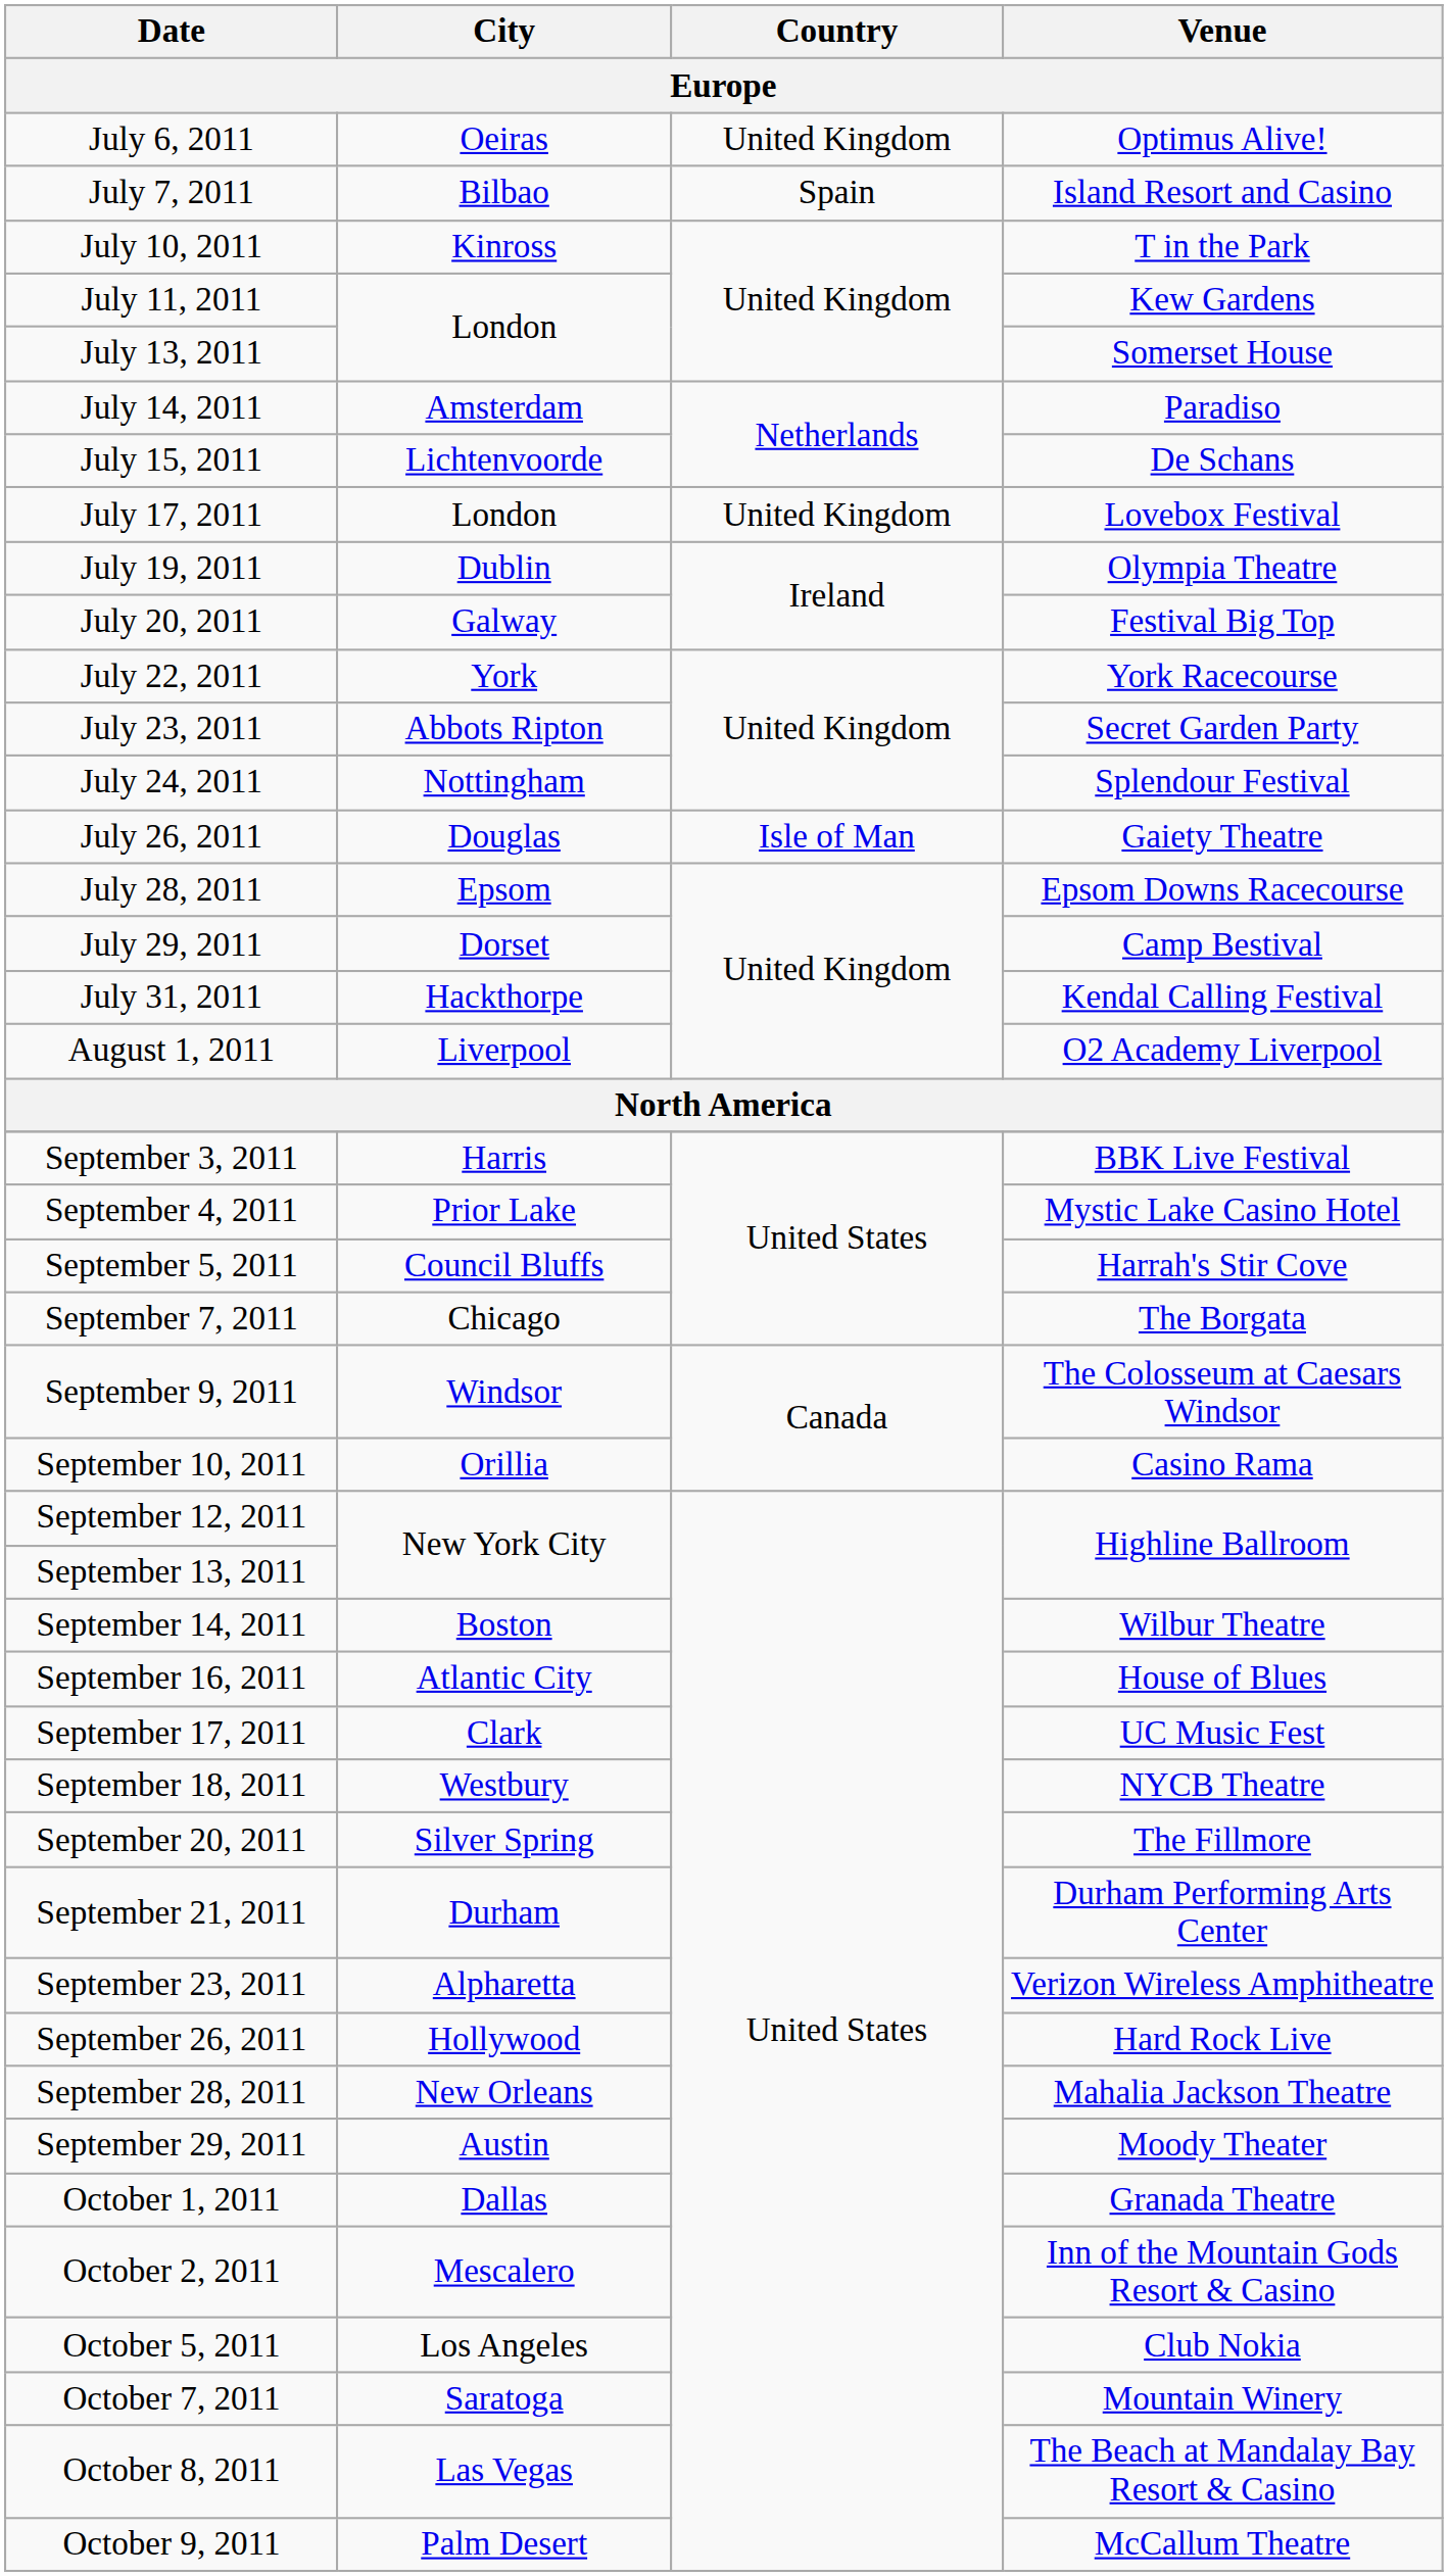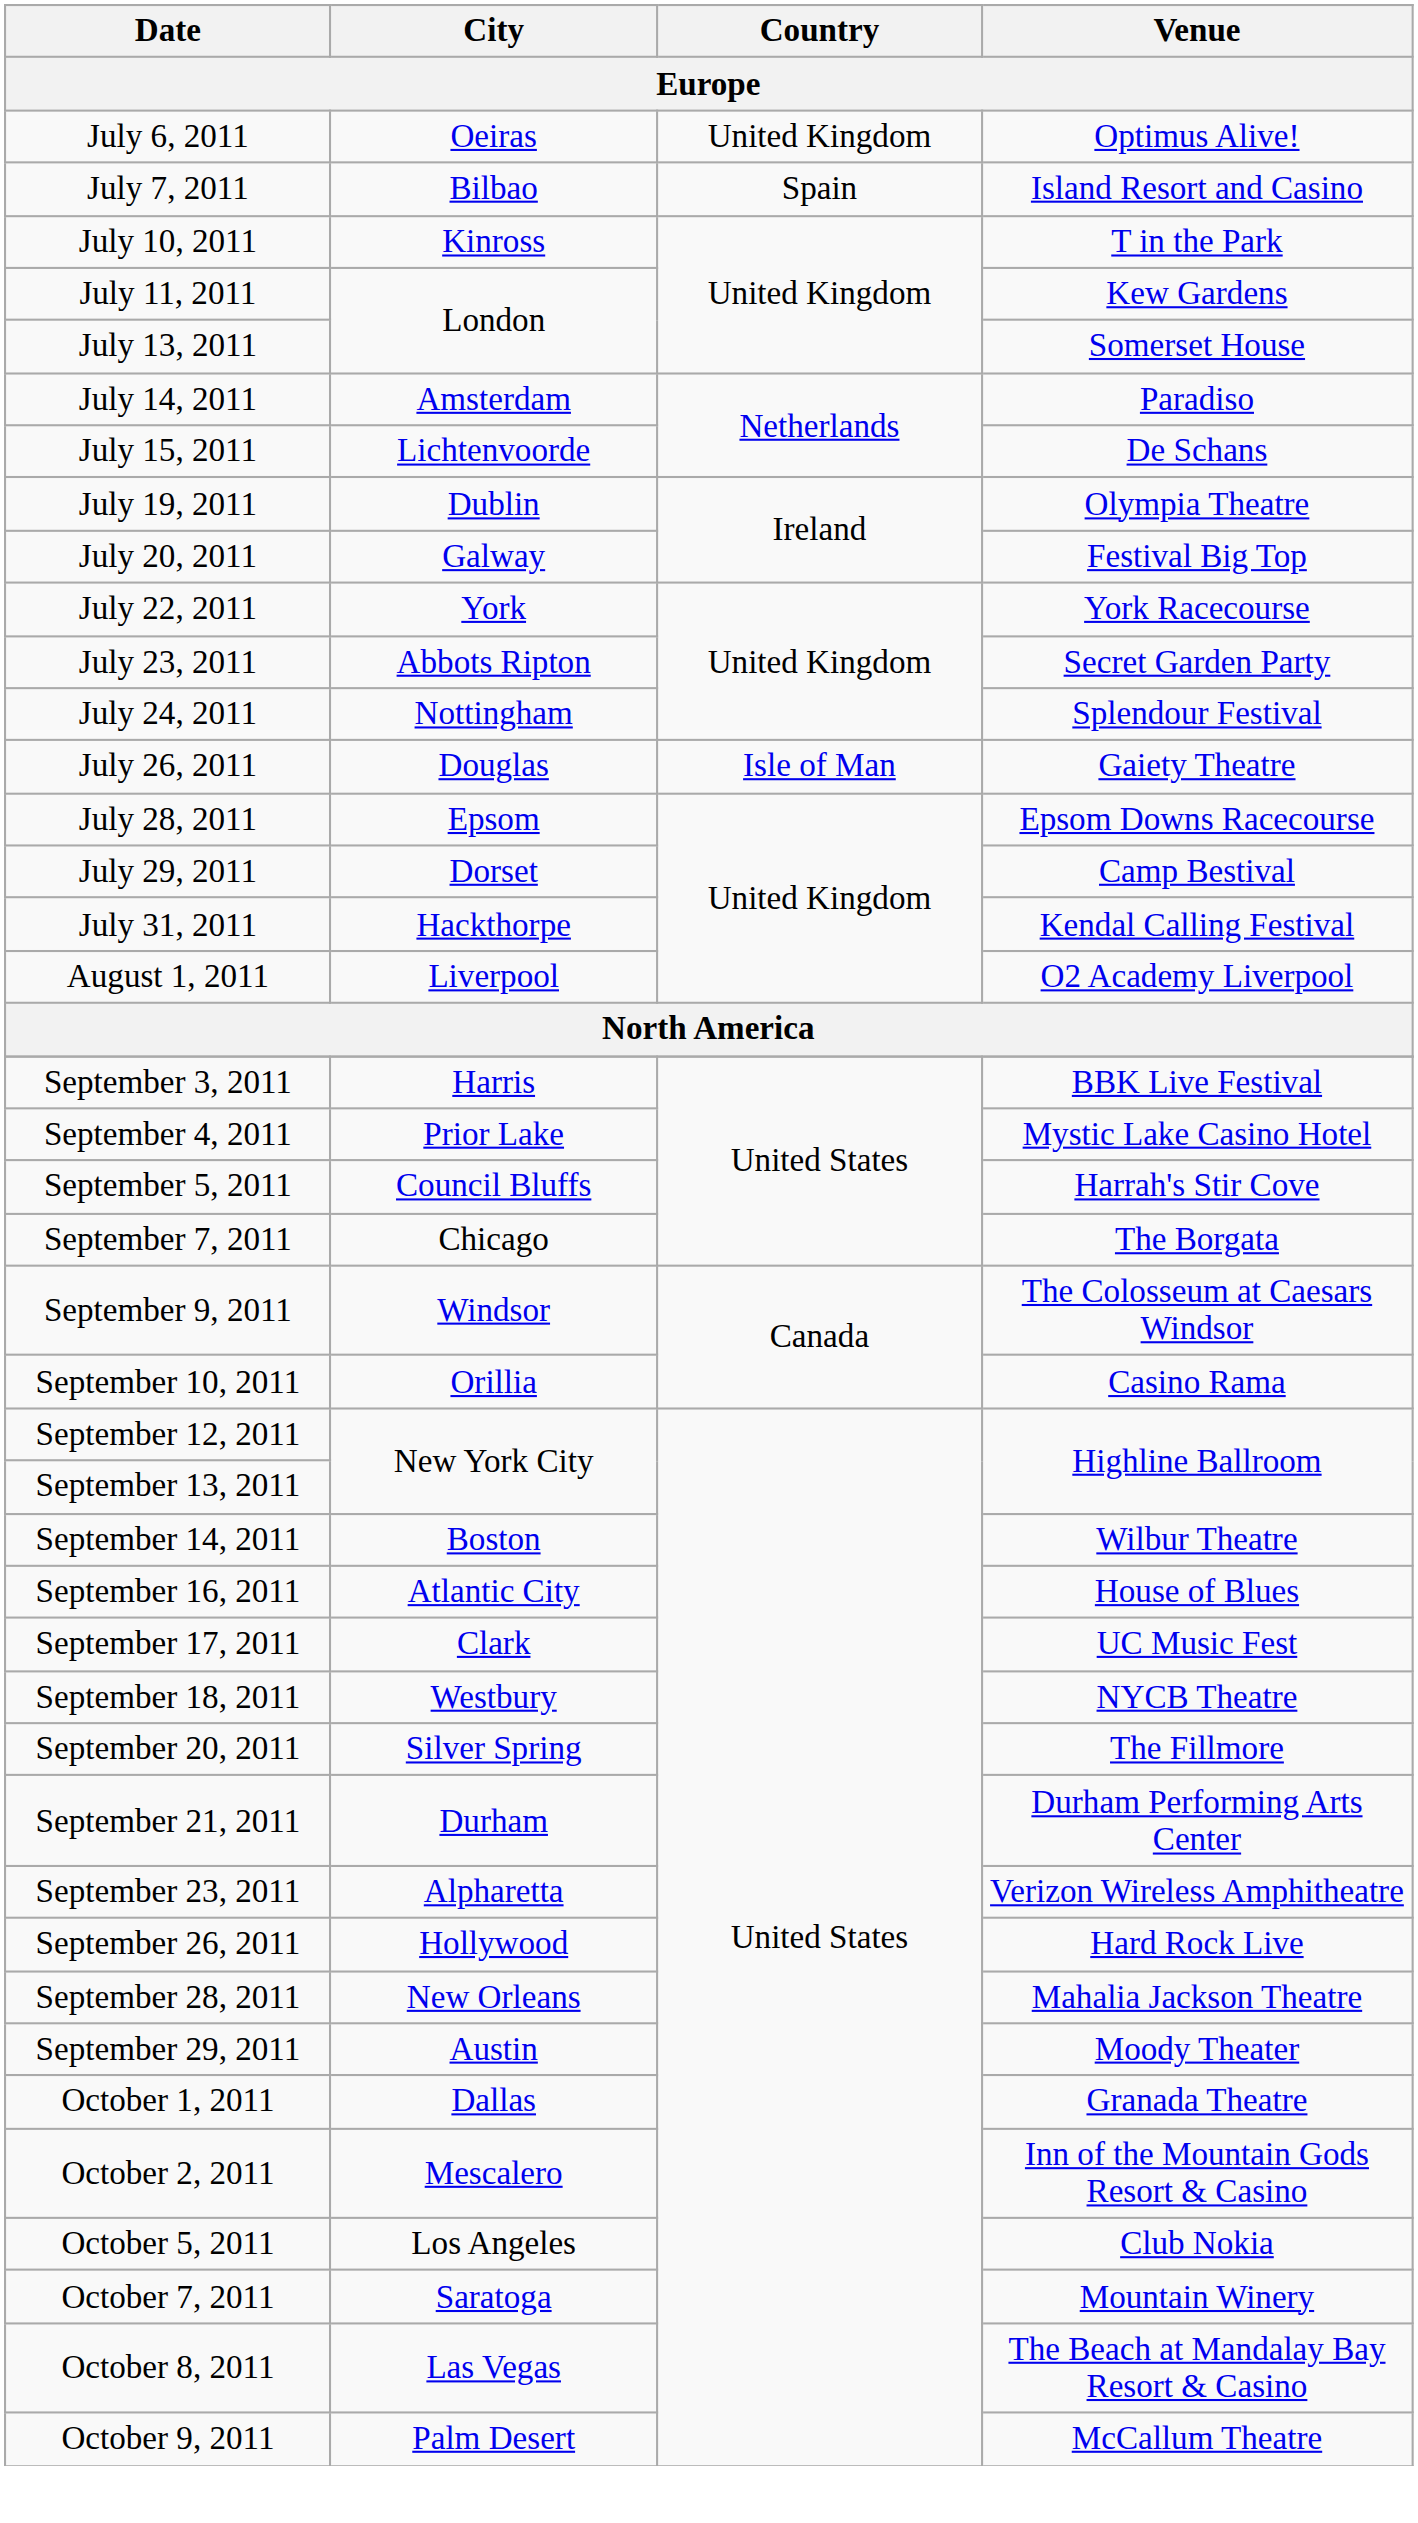 <table class="wikitable" style="text-align:center;">
 <tr>
 <th width="150">Date</th>
 <th width="150">City</th>
 <th width="150">Country</th>
 <th width="200">Venue</th>
 </tr>
 <tr>
 <th colspan="4">Europe</th>
 </tr>
 <tr>
 <td>July 6, 2011</td>
 <td><a href='#'>Oeiras</a></td>
 <td>United Kingdom</td>
 <td><a href='#'>Optimus Alive!</a></td>
 </tr>
 <tr>
 <td>July 7, 2011</td>
 <td><a href='#'>Bilbao</a></td>
 <td>Spain</td>
 <td><a href='#'>Island Resort and Casino</a></td>
 </tr>
 <tr>
 <td>July 10, 2011</td>
 <td><a href='#'>Kinross</a></td>
 <td rowspan="3">United Kingdom</td>
 <td><a href='#'>T in the Park</a></td>
 </tr>
 <tr>
 <td>July 11, 2011</td>
 <td rowspan="2">London</td>
 <td><a href='#'>Kew Gardens</a></td>
 </tr>
 <tr>
 <td>July 13, 2011</td>
 <td><a href='#'>Somerset House</a></td>
 </tr>
 <tr>
 <td>July 14, 2011</td>
 <td><a href='#'>Amsterdam</a></td>
 <td rowspan="2"><a href='#'>Netherlands</a></td>
 <td><a href='#'>Paradiso</a></td>
 </tr>
 <tr>
 <td>July 15, 2011</td>
 <td><a href='#'>Lichtenvoorde</a></td>
 <td><a href='#'>De Schans</a></td>
-</tr>
-<tr>
-<td>July 17, 2011</td>
-<td>London</td>
-<td>United Kingdom</td>
-<td><a href='#'>Lovebox Festival</a></td>
 </tr>
 <tr>
 <td>July 19, 2011</td>
 <td><a href='#'>Dublin</a></td>
 <td rowspan="2">Ireland</td>
 <td><a href='#'>Olympia Theatre</a></td>
 </tr>
 <tr>
 <td>July 20, 2011</td>
 <td><a href='#'>Galway</a></td>
 <td><a href='#'>Festival Big Top</a></td>
 </tr>
 <tr>
 <td>July 22, 2011</td>
 <td><a href='#'>York</a></td>
 <td rowspan="3">United Kingdom</td>
 <td><a href='#'>York Racecourse</a></td>
 </tr>
 <tr>
 <td>July 23, 2011</td>
 <td><a href='#'>Abbots Ripton</a></td>
 <td><a href='#'>Secret Garden Party</a></td>
 </tr>
 <tr>
 <td>July 24, 2011</td>
 <td><a href='#'>Nottingham</a></td>
 <td><a href='#'>Splendour Festival</a></td>
 </tr>
 <tr>
 <td>July 26, 2011</td>
 <td><a href='#'>Douglas</a></td>
 <td><a href='#'>Isle of Man</a></td>
 <td><a href='#'>Gaiety Theatre</a></td>
 </tr>
 <tr>
 <td>July 28, 2011</td>
 <td><a href='#'>Epsom</a></td>
 <td rowspan="4">United Kingdom</td>
 <td><a href='#'>Epsom Downs Racecourse</a></td>
 </tr>
 <tr>
 <td>July 29, 2011</td>
 <td><a href='#'>Dorset</a></td>
 <td><a href='#'>Camp Bestival</a></td>
 </tr>
 <tr>
 <td>July 31, 2011</td>
 <td><a href='#'>Hackthorpe</a></td>
 <td><a href='#'>Kendal Calling Festival</a></td>
 </tr>
 <tr>
 <td>August 1, 2011</td>
 <td><a href='#'>Liverpool</a></td>
 <td><a href='#'>O2 Academy Liverpool</a></td>
 </tr>
 <tr>
 <th colspan="4">North America</th>
 </tr>
 <tr>
 </tr>
 <tr>
 <td>September 3, 2011</td>
 <td><a href='#'>Harris</a></td>
 <td rowspan="4">United States</td>
 <td><a href='#'>BBK Live Festival</a></td>
 </tr>
 <tr>
 <td>September 4, 2011</td>
 <td><a href='#'>Prior Lake</a></td>
 <td><a href='#'>Mystic Lake Casino Hotel</a></td>
 </tr>
 <tr>
 <td>September 5, 2011</td>
 <td><a href='#'>Council Bluffs</a></td>
 <td><a href='#'>Harrah's Stir Cove</a></td>
 </tr>
 <tr>
 <td>September 7, 2011</td>
 <td>Chicago</td>
 <td><a href='#'>The Borgata</a></td>
 </tr>
 <tr>
 <td>September 9, 2011</td>
 <td><a href='#'>Windsor</a></td>
 <td rowspan="2">Canada</td>
 <td><a href='#'>The Colosseum at Caesars Windsor</a></td>
 </tr>
 <tr>
 <td>September 10, 2011</td>
 <td><a href='#'>Orillia</a></td>
 <td><a href='#'>Casino Rama</a></td>
 </tr>
 <tr>
 <td>September 12, 2011</td>
 <td rowspan="2">New York City</td>
 <td rowspan="18">United States</td>
 <td rowspan="2"><a href='#'>Highline Ballroom</a></td>
 </tr>
 <tr>
 <td>September 13, 2011</td>
 </tr>
 <tr>
 <td>September 14, 2011</td>
 <td><a href='#'>Boston</a></td>
 <td><a href='#'>Wilbur Theatre</a></td>
 </tr>
 <tr>
 <td>September 16, 2011</td>
 <td><a href='#'>Atlantic City</a></td>
 <td><a href='#'>House of Blues</a></td>
 </tr>
 <tr>
 <td>September 17, 2011</td>
 <td><a href='#'>Clark</a></td>
 <td><a href='#'>UC Music Fest</a></td>
 </tr>
 <tr>
 <td>September 18, 2011</td>
 <td><a href='#'>Westbury</a></td>
 <td><a href='#'>NYCB Theatre</a></td>
 </tr>
 <tr>
 <td>September 20, 2011</td>
 <td><a href='#'>Silver Spring</a></td>
 <td><a href='#'>The Fillmore</a></td>
 </tr>
 <tr>
 <td>September 21, 2011</td>
 <td><a href='#'>Durham</a></td>
 <td><a href='#'>Durham Performing Arts Center</a></td>
 </tr>
 <tr>
 <td>September 23, 2011</td>
 <td><a href='#'>Alpharetta</a></td>
 <td><a href='#'>Verizon Wireless Amphitheatre</a></td>
 </tr>
 <tr>
 <td>September 26, 2011</td>
 <td><a href='#'>Hollywood</a></td>
 <td><a href='#'>Hard Rock Live</a></td>
 </tr>
 <tr>
 <td>September 28, 2011</td>
 <td><a href='#'>New Orleans</a></td>
 <td><a href='#'>Mahalia Jackson Theatre</a></td>
 </tr>
 <tr>
 <td>September 29, 2011</td>
 <td><a href='#'>Austin</a></td>
 <td><a href='#'>Moody Theater</a></td>
 </tr>
 <tr>
 <td>October 1, 2011</td>
 <td><a href='#'>Dallas</a></td>
 <td><a href='#'>Granada Theatre</a></td>
 </tr>
 <tr>
 <td>October 2, 2011</td>
 <td><a href='#'>Mescalero</a></td>
 <td><a href='#'>Inn of the Mountain Gods Resort & Casino</a></td>
 </tr>
 <tr>
 <td>October 5, 2011</td>
 <td>Los Angeles</td>
 <td><a href='#'>Club Nokia</a></td>
 </tr>
 <tr>
 <td>October 7, 2011</td>
 <td><a href='#'>Saratoga</a></td>
 <td><a href='#'>Mountain Winery</a></td>
 </tr>
 <tr>
 <td>October 8, 2011</td>
 <td><a href='#'>Las Vegas</a></td>
 <td><a href='#'>The Beach at Mandalay Bay Resort & Casino</a></td>
 </tr>
 <tr>
 <td>October 9, 2011</td>
 <td><a href='#'>Palm Desert</a></td>
 <td><a href='#'>McCallum Theatre</a></td>
 </tr>
 </table>
